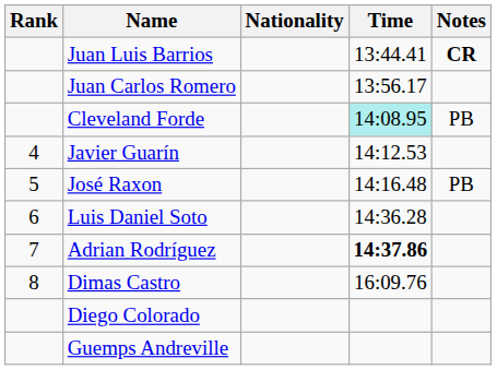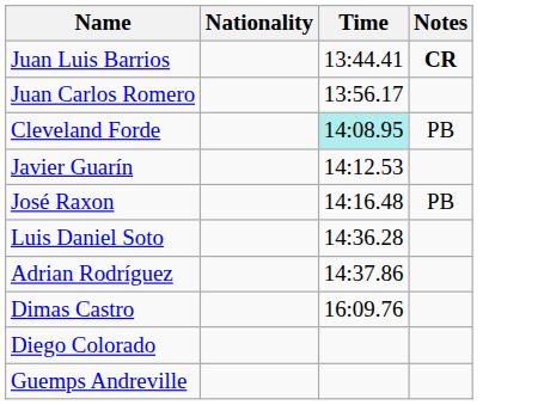 <table class="wikitable sortable" style="text-align:center">
 <tr>
-<th>Rank</th>
 <th>Name</th>
 <th>Nationality</th>
 <th>Time</th>
 <th>Notes</th>
 </tr>
 <tr>
-<td></td>
 <td align=left><a href='#'>Juan Luis Barrios</a></td>
 <td align=left></td>
 <td>13:44.41</td>
 <td><strong>CR</strong></td>
 </tr>
 <tr>
-<td></td>
 <td align=left><a href='#'>Juan Carlos Romero</a></td>
 <td align=left></td>
 <td>13:56.17</td>
 <td></td>
 </tr>
 <tr>
-<td></td>
 <td align=left><a href='#'>Cleveland Forde</a></td>
 <td align=left></td>
 <td style="background: paleturquoise;">14:08.95</td>
 <td>PB</td>
 </tr>
 <tr>
-<td>4</td>
 <td align=left><a href='#'>Javier Guarín</a></td>
 <td align=left></td>
 <td>14:12.53</td>
 <td></td>
 </tr>
 <tr>
-<td>5</td>
 <td align=left><a href='#'>José Raxon</a></td>
 <td align=left></td>
 <td>14:16.48</td>
 <td>PB</td>
 </tr>
 <tr>
-<td>6</td>
 <td align=left><a href='#'>Luis Daniel Soto</a></td>
 <td align=left></td>
 <td>14:36.28</td>
 <td></td>
 </tr>
 <tr>
-<td>7</td>
 <td align=left><a href='#'>Adrian Rodríguez</a></td>
 <td align=left></td>
-<td><strong>14:37.86</strong></td>
+<td>14:37.86</td>
 <td></td>
 </tr>
 <tr>
-<td>8</td>
 <td align=left><a href='#'>Dimas Castro</a></td>
 <td align=left></td>
 <td>16:09.76</td>
 <td></td>
 </tr>
 <tr>
-<td></td>
 <td align=left><a href='#'>Diego Colorado</a></td>
 <td align=left></td>
 <td></td>
 <td></td>
 </tr>
 <tr>
-<td></td>
 <td align=left><a href='#'>Guemps Andreville</a></td>
 <td align=left></td>
 <td></td>
 <td></td>
 </tr>
 </table>
